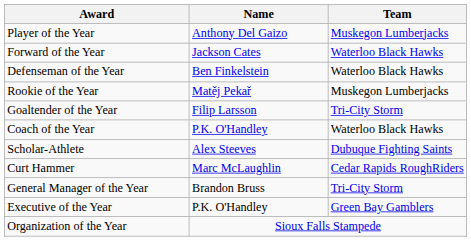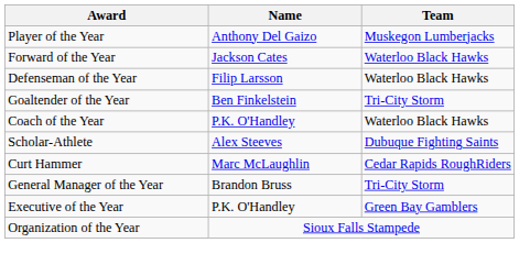 <table class="wikitable" style="text-align:left">
 <tr>
 <th bgcolor="#DDDDFF" width="40%">Award</th>
 <th bgcolor="#DDDDFF" width="30%">Name</th>
 <th bgcolor="#DDDDFF" width="30%">Team</th>
 </tr>
 <tr>
 <td>Player of the Year</td>
 <td><a href='#'>Anthony Del Gaizo</a></td>
 <td><a href='#'>Muskegon Lumberjacks</a></td>
 </tr>
 <tr>
 <td>Forward of the Year</td>
 <td><a href='#'>Jackson Cates</a></td>
 <td><a href='#'>Waterloo Black Hawks</a></td>
 </tr>
 <tr>
 <td>Defenseman of the Year</td>
-<td><a href='#'>Ben Finkelstein</a></td>
+<td><a href='#'>Filip Larsson</a></td>
 <td>Waterloo Black Hawks</td>
 </tr>
 <tr>
-<td>Rookie of the Year</td>
-<td><a href='#'>Matěj Pekař</a></td>
-<td>Muskegon Lumberjacks</td>
-</tr>
-<tr>
 <td>Goaltender of the Year</td>
-<td><a href='#'>Filip Larsson</a></td>
+<td><a href='#'>Ben Finkelstein</a></td>
 <td><a href='#'>Tri-City Storm</a></td>
 </tr>
 <tr>
 <td>Coach of the Year</td>
 <td><a href='#'>P.K. O'Handley</a></td>
 <td>Waterloo Black Hawks</td>
 </tr>
 <tr>
 <td>Scholar-Athlete</td>
 <td><a href='#'>Alex Steeves</a></td>
 <td><a href='#'>Dubuque Fighting Saints</a></td>
 </tr>
 <tr>
 <td>Curt Hammer</td>
 <td><a href='#'>Marc McLaughlin</a></td>
 <td><a href='#'>Cedar Rapids RoughRiders</a></td>
 </tr>
 <tr>
 <td>General Manager of the Year</td>
 <td>Brandon Bruss</td>
 <td><a href='#'>Tri-City Storm</a></td>
 </tr>
 <tr>
 <td>Executive of the Year</td>
 <td>P.K. O'Handley</td>
 <td><a href='#'>Green Bay Gamblers</a></td>
 </tr>
 <tr>
 <td>Organization of the Year</td>
 <td colspan=2 align=center><a href='#'>Sioux Falls Stampede</a></td>
 </tr>
 </table>
